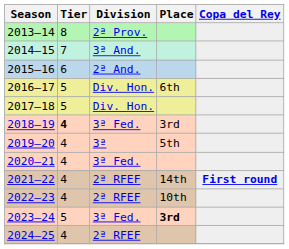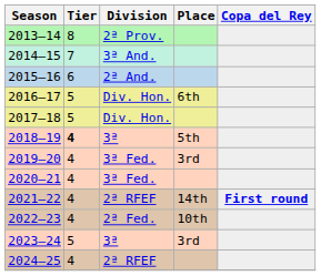 <table class="wikitable">
 <tr style="background:#f0f6fa;">
 <th>Season</th>
 <th>Tier</th>
 <th>Division</th>
 <th>Place</th>
 <th><a href='#'>Copa del Rey</a></th>
 </tr>
 <tr>
 <td style="background:#B3F5B3;">2013–14</td>
 <td style="background:#B3F5B3;">8</td>
 <td style="background:#B3F5B3;"><a href='#'>2ª Prov.</a></td>
 <td style="background:#B3F5B3;"></td>
 <th style="background:#efefef;"></th>
 </tr>
 <tr>
 <td style="background:#C0F2DF;">2014–15</td>
 <td style="background:#C0F2DF;">7</td>
 <td style="background:#C0F2DF;"><a href='#'>3ª And.</a></td>
 <td style="background:#C0F2DF;"></td>
 <th style="background:#efefef;"></th>
 </tr>
 <tr>
 <td style="background:#BBD7EC;">2015–16</td>
 <td style="background:#BBD7EC;">6</td>
 <td style="background:#BBD7EC;"><a href='#'>2ª And.</a></td>
 <td style="background:#BBD7EC;"></td>
 <th style="background:#efefef;"></th>
 </tr>
 <tr>
 <td style="background:#EFEF99;">2016–17</td>
 <td style="background:#EFEF99;">5</td>
 <td style="background:#EFEF99;"><a href='#'>Div. Hon.</a></td>
 <td style="background:#EFEF99;">6th</td>
 <th style="background:#efefef;"></th>
 </tr>
 <tr>
 <td style="background:#EFEF99;">2017–18</td>
 <td style="background:#EFEF99;">5</td>
 <td style="background:#EFEF99;"><a href='#'>Div. Hon.</a></td>
 <td style="background:#EFEF99;"></td>
 <th style="background:#efefef;"></th>
 </tr>
 <tr>
 <td style="background:#FFD3BD;"><a href='#'>2018–19</a></td>
 <td style="background:#FFD3BD;"><strong>4</strong></td>
-<td style="background:#FFD3BD;"><a href='#'>3ª Fed.</a></td>
-<td style="background:#FFD3BD;">3rd</td>
+<td style="background:#FFD3BD;"><a href='#'>3ª</a></td>
+<td style="background:#FFD3BD;">5th</td>
 <th style="background:#efefef;"></th>
 </tr>
 <tr>
 <td style="background:#FFD3BD;"><a href='#'>2019–20</a></td>
 <td style="background:#FFD3BD;">4</td>
-<td style="background:#FFD3BD;"><a href='#'>3ª</a></td>
-<td style="background:#FFD3BD;">5th</td>
+<td style="background:#FFD3BD;"><a href='#'>3ª Fed.</a></td>
+<td style="background:#FFD3BD;">3rd</td>
 <th style="background:#efefef;"></th>
 </tr>
 <tr>
 <td style="background:#FFD3BD;"><a href='#'>2020–21</a></td>
 <td style="background:#FFD3BD;">4</td>
 <td style="background:#FFD3BD;"><a href='#'>3ª Fed.</a></td>
 <td style="background:#FFD3BD;"></td>
 <th style="background:#efefef;"></th>
 </tr>
 <tr>
 <td style="background:#DEC5AB;"><a href='#'>2021–22</a></td>
 <td style="background:#DEC5AB;">4</td>
 <td style="background:#DEC5AB;"><a href='#'>2ª RFEF</a></td>
 <td style="background:#DEC5AB;">14th</td>
 <th style="background:#efefef;"><a href='#'>First round</a></th>
 </tr>
 <tr>
 <td style="background:#DEC5AB;"><a href='#'>2022–23</a></td>
 <td style="background:#DEC5AB;">4</td>
-<td style="background:#DEC5AB;"><a href='#'>2ª RFEF</a></td>
+<td style="background:#DEC5AB;"><a href='#'>2ª Fed.</a></td>
 <td style="background:#DEC5AB;">10th</td>
 <th style="background:#efefef;"></th>
 </tr>
 <tr>
 <td style="background:#FFD3BD;"><a href='#'>2023–24</a></td>
 <td style="background:#FFD3BD;">5</td>
-<td style="background:#FFD3BD;"><a href='#'>3ª Fed.</a></td>
-<td style="background:#FFD3BD;"><strong>3rd</strong></td>
+<td style="background:#FFD3BD;"><a href='#'>3ª</a></td>
+<td style="background:#FFD3BD;">3rd</td>
 <th style="background:#efefef;"></th>
 </tr>
 <tr>
 <td style="background:#DEC5AB;"><a href='#'>2024–25</a></td>
 <td style="background:#DEC5AB;">4</td>
 <td style="background:#DEC5AB;"><a href='#'>2ª RFEF</a></td>
 <td style="background:#DEC5AB;"></td>
 <th style="background:#efefef;"></th>
 </tr>
 <tr>
 </tr>
 </table>
